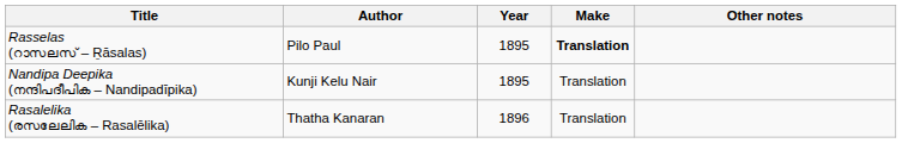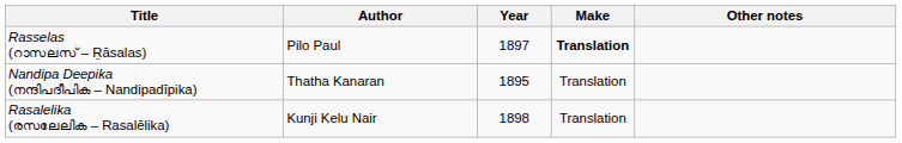 <table class="wikitable">
 <tr>
 <th style="width: 320px;">Title</th>
 <th style="width: 220px;">Author</th>
 <th style="width: 80px;">Year</th>
 <th style="width: 90px;">Make</th>
 <th class="unsortable" style="width: 300px;">Other notes</th>
 </tr>
 <tr>
 <td><em>Rasselas</em><br>(റാസലസ് – Ṟāsalas)</td>
 <td>Pilo Paul</td>
-<td style="text-align: center;">1895</td>
+<td style="text-align: center;">1897</td>
 <td style="text-align: center;"><strong>Translation</strong></td>
 <td></td>
 </tr>
 <tr>
 <td><em>Nandipa Deepika</em><br>(നന്ദിപദീപിക – Nandipadīpika)</td>
-<td>Kunji Kelu Nair</td>
+<td>Thatha Kanaran</td>
 <td style="text-align: center;">1895</td>
 <td style="text-align: center;">Translation</td>
 <td></td>
 </tr>
 <tr>
 <td><em>Rasalelika</em><br>(രസലേലിക – Rasalēlika)</td>
-<td>Thatha Kanaran</td>
-<td style="text-align: center;">1896</td>
+<td>Kunji Kelu Nair</td>
+<td style="text-align: center;">1898</td>
 <td style="text-align: center;">Translation</td>
 <td></td>
 </tr>
 </table>
